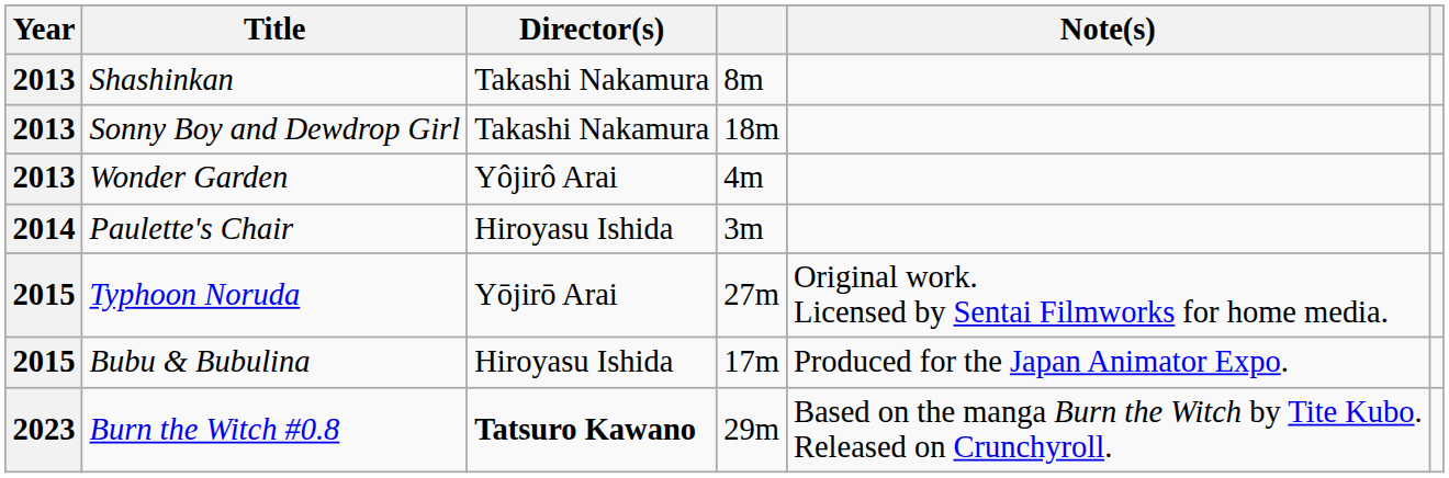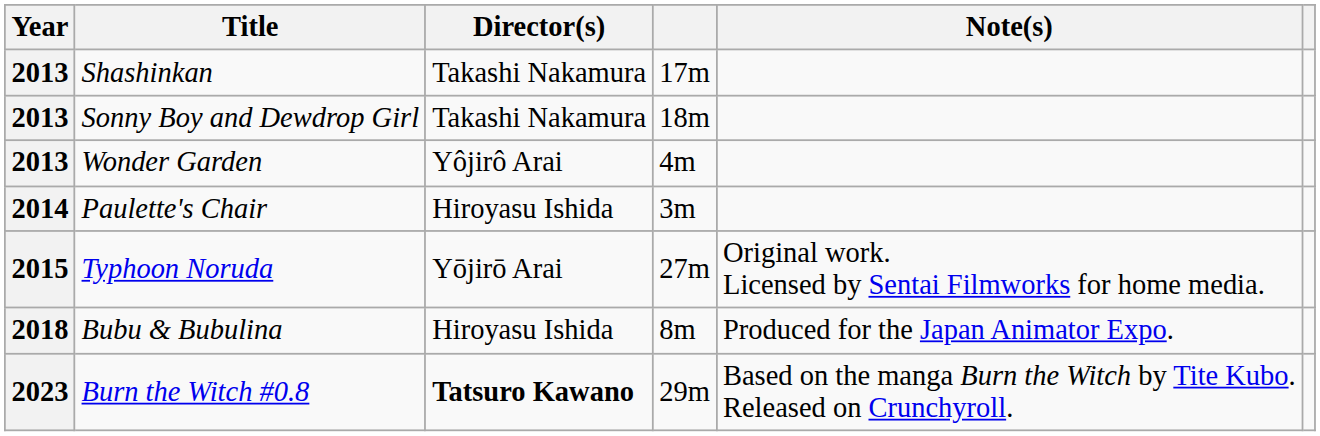 <table class="wikitable sortable plainrowheaders">
 <tr>
 <th scope="col" class="unsortable" width=10>Year</th>
 <th scope="col">Title</th>
 <th scope="col">Director(s)</th>
 <th scope="col"></th>
 <th scope="col" class="unsortable">Note(s)</th>
 <th scope="col" class="unsortable"></th>
 </tr>
 <tr>
 <th scope="row">2013</th>
 <td><em>Shashinkan</em></td>
 <td>Takashi Nakamura</td>
-<td>8m</td>
+<td>17m</td>
 <td></td>
 <td></td>
 </tr>
 <tr>
 <th scope="row">2013</th>
 <td><em>Sonny Boy and Dewdrop Girl</em></td>
 <td>Takashi Nakamura</td>
 <td>18m</td>
 <td></td>
 <td></td>
 </tr>
 <tr>
 <th scope="row">2013</th>
 <td><em>Wonder Garden</em></td>
 <td>Yôjirô Arai</td>
 <td>4m</td>
 <td></td>
 <td></td>
 </tr>
 <tr>
 <th scope="row">2014</th>
 <td><em>Paulette's Chair</em></td>
 <td>Hiroyasu Ishida</td>
 <td>3m</td>
 <td></td>
 <td></td>
 </tr>
 <tr>
 <th scope="row">2015</th>
 <td><em><a href='#'>Typhoon Noruda</a></em></td>
 <td>Yōjirō Arai</td>
 <td>27m</td>
 <td style="text-align: left">Original work.<br>Licensed by <a href='#'>Sentai Filmworks</a> for home media.</td>
 <td></td>
 </tr>
 <tr>
-<th scope="row">2015</th>
+<th scope="row">2018</th>
 <td><em>Bubu & Bubulina</em></td>
 <td>Hiroyasu Ishida</td>
-<td>17m</td>
+<td>8m</td>
 <td>Produced for the <a href='#'>Japan Animator Expo</a>.</td>
 <td></td>
 </tr>
 <tr>
 <th scope="row">2023</th>
 <td><em><a href='#'>Burn the Witch #0.8</a></em></td>
 <td><strong>Tatsuro Kawano</strong></td>
 <td>29m</td>
 <td style="text-align: left">Based on the manga <em>Burn the Witch</em> by <a href='#'>Tite Kubo</a>.<br>Released on <a href='#'>Crunchyroll</a>.</td>
 <td></td>
 </tr>
 </table>
